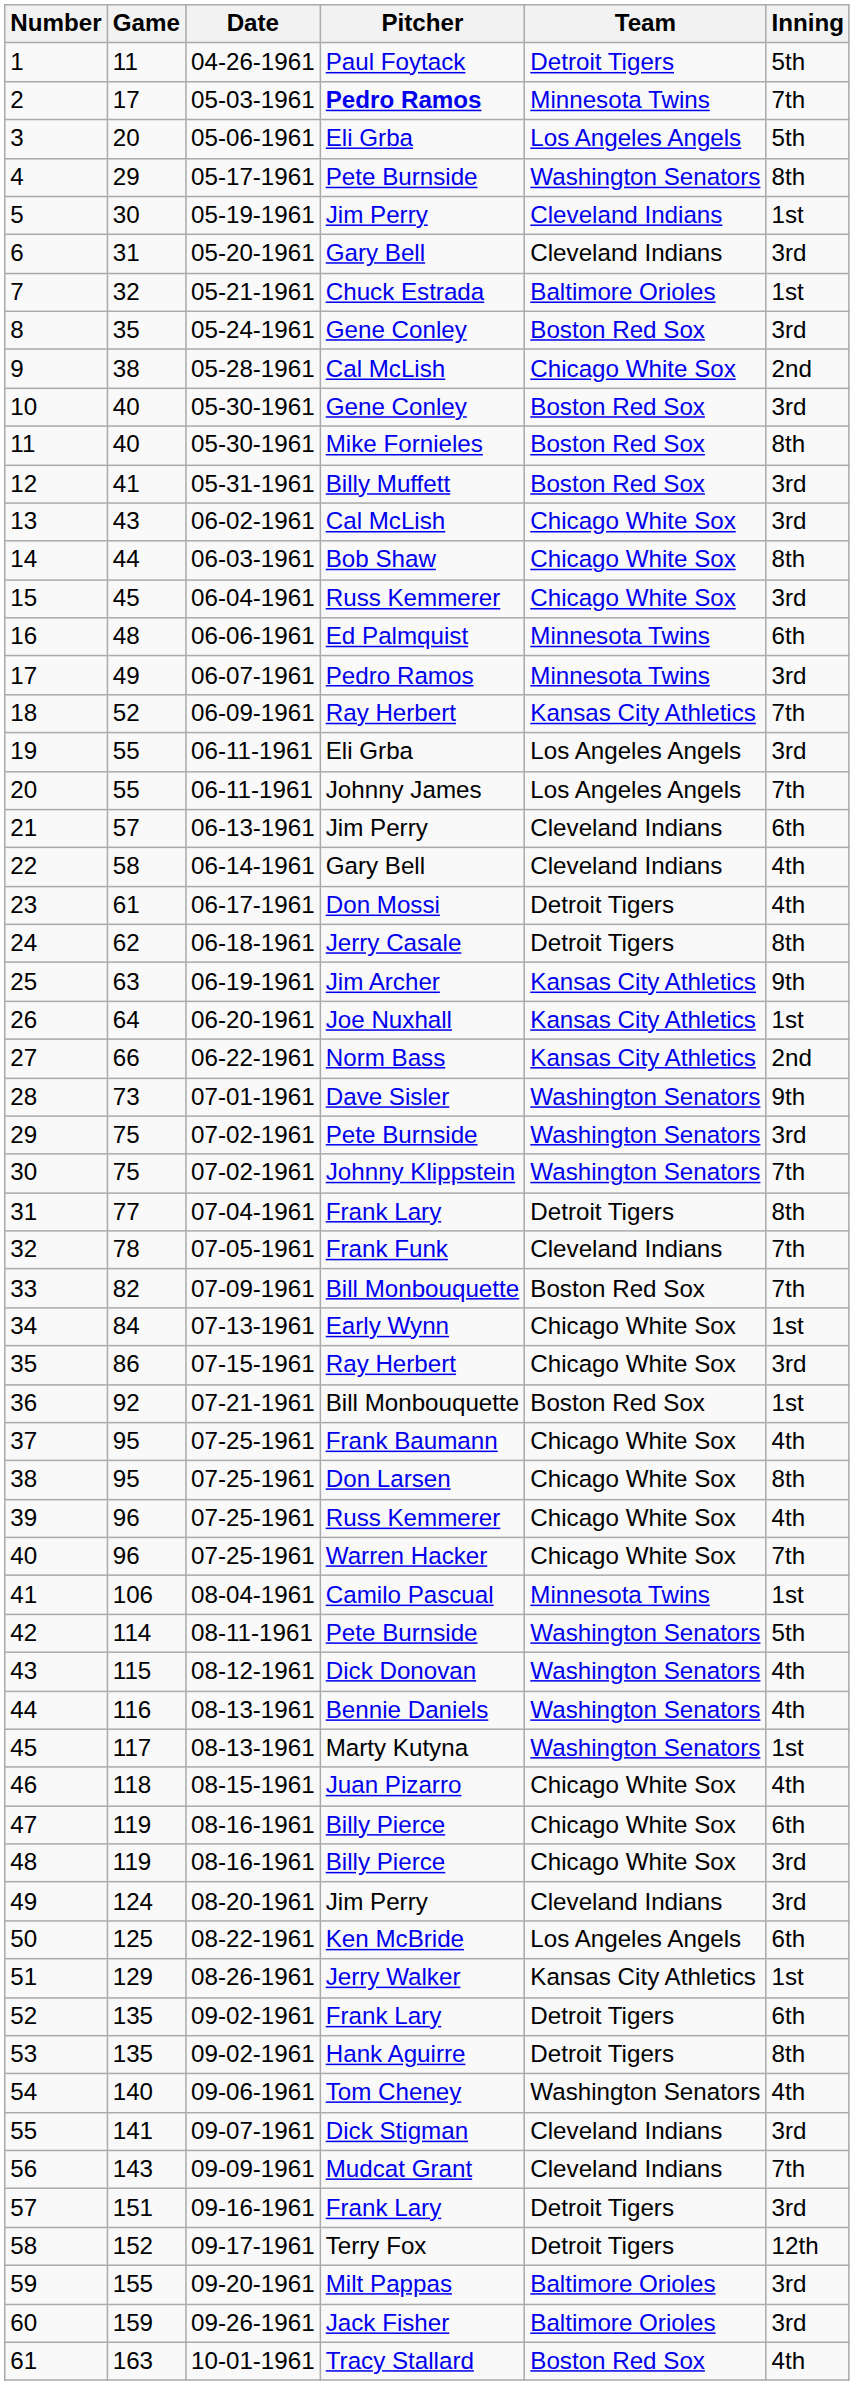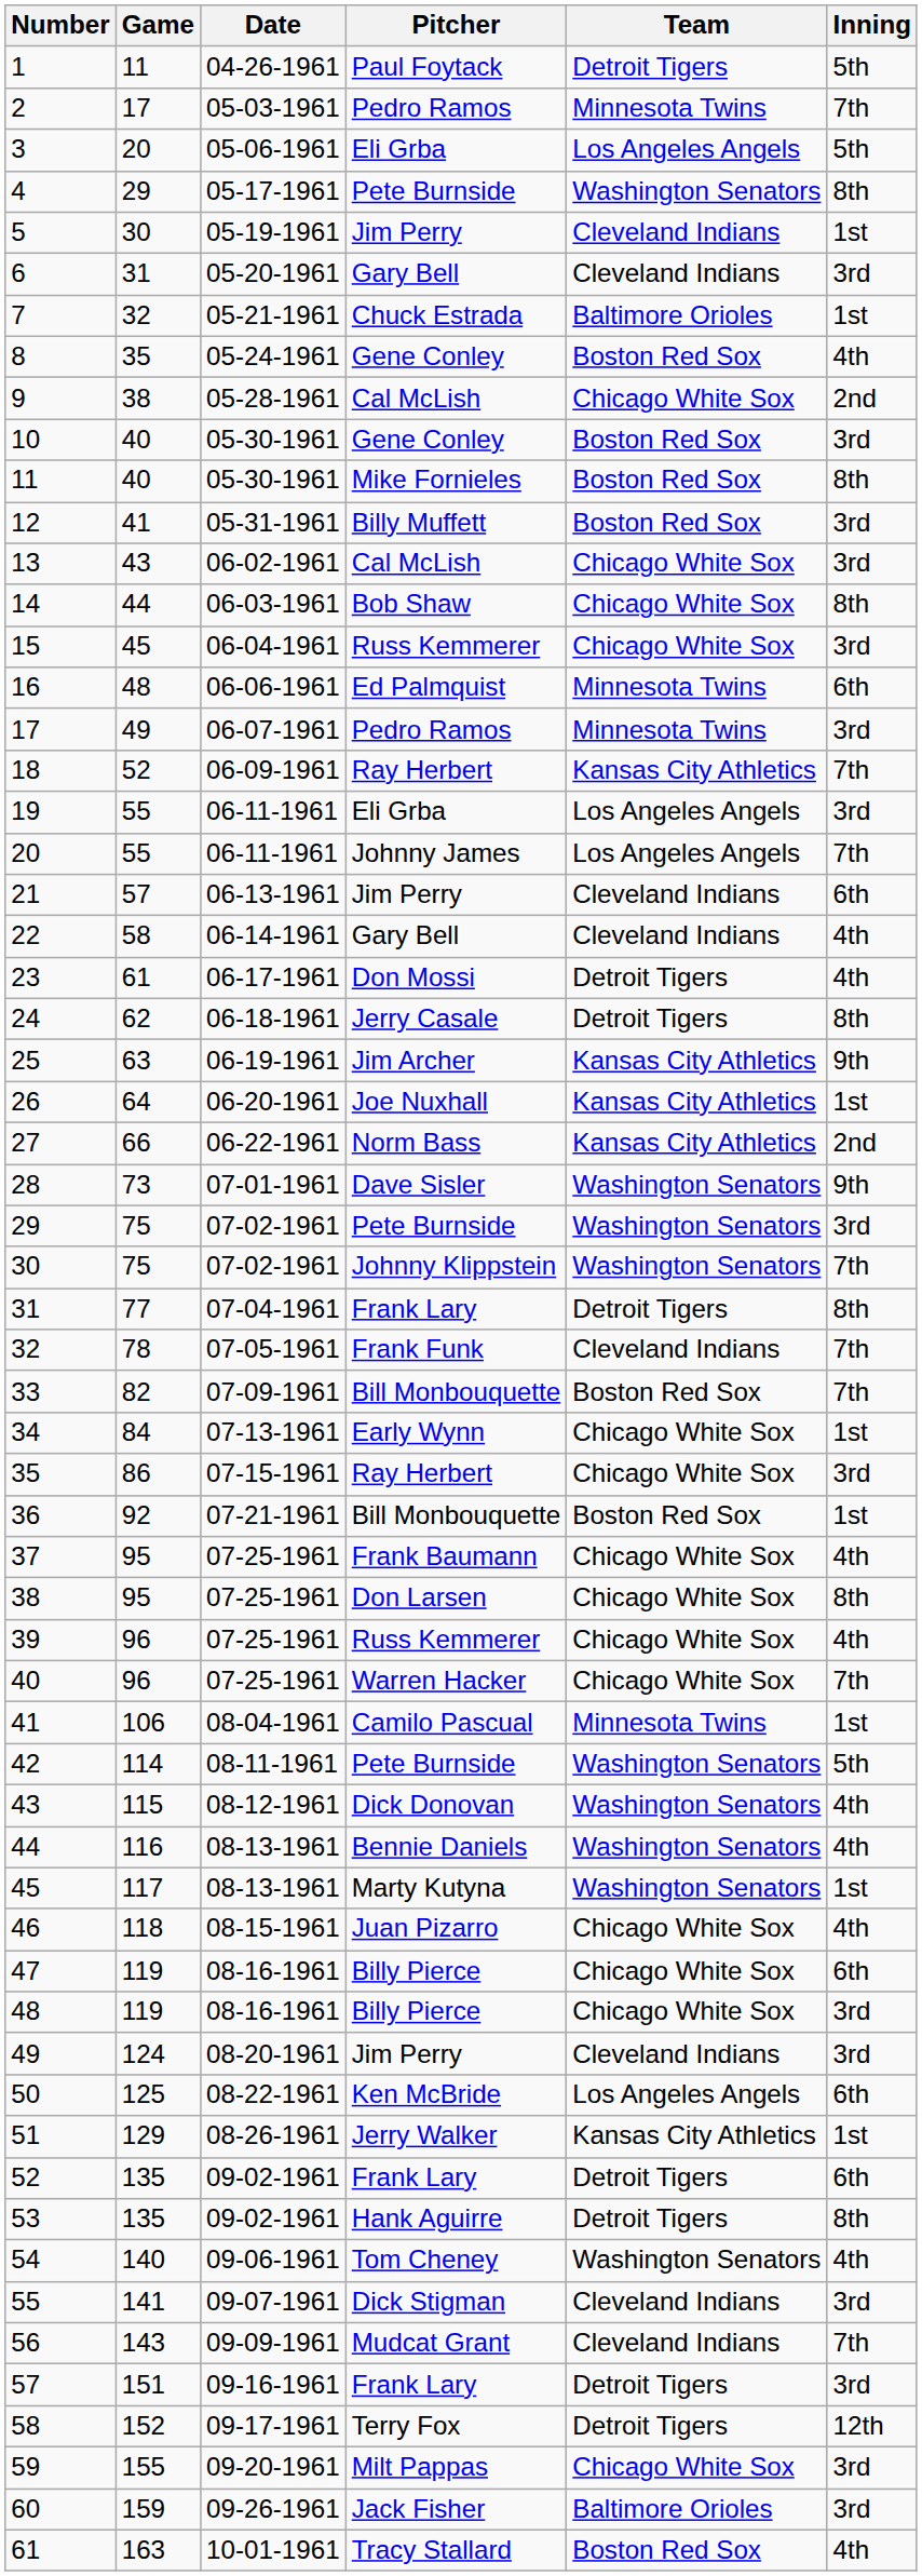 <table class="wikitable sortable">
 <tr>
 <th>Number</th>
 <th>Game</th>
 <th>Date</th>
 <th>Pitcher</th>
 <th>Team</th>
 <th>Inning</th>
 </tr>
 <tr>
 <td>1</td>
 <td>11</td>
 <td>04-26-1961</td>
 <td><a href='#'>Paul Foytack</a></td>
 <td><a href='#'>Detroit Tigers</a></td>
 <td>5th</td>
 </tr>
 <tr>
 <td>2</td>
 <td>17</td>
 <td>05-03-1961</td>
-<td><strong><a href='#'>Pedro Ramos</a></strong></td>
+<td><a href='#'>Pedro Ramos</a></td>
 <td><a href='#'>Minnesota Twins</a></td>
 <td>7th</td>
 </tr>
 <tr>
 <td>3</td>
 <td>20</td>
 <td>05-06-1961</td>
 <td><a href='#'>Eli Grba</a></td>
 <td><a href='#'>Los Angeles Angels</a></td>
 <td>5th</td>
 </tr>
 <tr>
 <td>4</td>
 <td>29</td>
 <td>05-17-1961</td>
 <td><a href='#'>Pete Burnside</a></td>
 <td><a href='#'>Washington Senators</a></td>
 <td>8th</td>
 </tr>
 <tr>
 <td>5</td>
 <td>30</td>
 <td>05-19-1961</td>
 <td><a href='#'>Jim Perry</a></td>
 <td><a href='#'>Cleveland Indians</a></td>
 <td>1st</td>
 </tr>
 <tr>
 <td>6</td>
 <td>31</td>
 <td>05-20-1961</td>
 <td><a href='#'>Gary Bell</a></td>
 <td>Cleveland Indians</td>
 <td>3rd</td>
 </tr>
 <tr>
 <td>7</td>
 <td>32</td>
 <td>05-21-1961</td>
 <td><a href='#'>Chuck Estrada</a></td>
 <td><a href='#'>Baltimore Orioles</a></td>
 <td>1st</td>
 </tr>
 <tr>
 <td>8</td>
 <td>35</td>
 <td>05-24-1961</td>
 <td><a href='#'>Gene Conley</a></td>
 <td><a href='#'>Boston Red Sox</a></td>
-<td>3rd</td>
+<td>4th</td>
 </tr>
 <tr>
 <td>9</td>
 <td>38</td>
 <td>05-28-1961</td>
 <td><a href='#'>Cal McLish</a></td>
 <td><a href='#'>Chicago White Sox</a></td>
 <td>2nd</td>
 </tr>
 <tr>
 <td>10</td>
 <td>40</td>
 <td>05-30-1961</td>
 <td><a href='#'>Gene Conley</a></td>
 <td><a href='#'>Boston Red Sox</a></td>
 <td>3rd</td>
 </tr>
 <tr>
 <td>11</td>
 <td>40</td>
 <td>05-30-1961</td>
 <td><a href='#'>Mike Fornieles</a></td>
 <td><a href='#'>Boston Red Sox</a></td>
 <td>8th</td>
 </tr>
 <tr>
 <td>12</td>
 <td>41</td>
 <td>05-31-1961</td>
 <td><a href='#'>Billy Muffett</a></td>
 <td><a href='#'>Boston Red Sox</a></td>
 <td>3rd</td>
 </tr>
 <tr>
 <td>13</td>
 <td>43</td>
 <td>06-02-1961</td>
 <td><a href='#'>Cal McLish</a></td>
 <td><a href='#'>Chicago White Sox</a></td>
 <td>3rd</td>
 </tr>
 <tr>
 <td>14</td>
 <td>44</td>
 <td>06-03-1961</td>
 <td><a href='#'>Bob Shaw</a></td>
 <td><a href='#'>Chicago White Sox</a></td>
 <td>8th</td>
 </tr>
 <tr>
 <td>15</td>
 <td>45</td>
 <td>06-04-1961</td>
 <td><a href='#'>Russ Kemmerer</a></td>
 <td><a href='#'>Chicago White Sox</a></td>
 <td>3rd</td>
 </tr>
 <tr>
 <td>16</td>
 <td>48</td>
 <td>06-06-1961</td>
 <td><a href='#'>Ed Palmquist</a></td>
 <td><a href='#'>Minnesota Twins</a></td>
 <td>6th</td>
 </tr>
 <tr>
 <td>17</td>
 <td>49</td>
 <td>06-07-1961</td>
 <td><a href='#'>Pedro Ramos</a></td>
 <td><a href='#'>Minnesota Twins</a></td>
 <td>3rd</td>
 </tr>
 <tr>
 <td>18</td>
 <td>52</td>
 <td>06-09-1961</td>
 <td><a href='#'>Ray Herbert</a></td>
 <td><a href='#'>Kansas City Athletics</a></td>
 <td>7th</td>
 </tr>
 <tr>
 <td>19</td>
 <td>55</td>
 <td>06-11-1961</td>
 <td>Eli Grba</td>
 <td>Los Angeles Angels</td>
 <td>3rd</td>
 </tr>
 <tr>
 <td>20</td>
 <td>55</td>
 <td>06-11-1961</td>
 <td>Johnny James</td>
 <td>Los Angeles Angels</td>
 <td>7th</td>
 </tr>
 <tr>
 <td>21</td>
 <td>57</td>
 <td>06-13-1961</td>
 <td>Jim Perry</td>
 <td>Cleveland Indians</td>
 <td>6th</td>
 </tr>
 <tr>
 <td>22</td>
 <td>58</td>
 <td>06-14-1961</td>
 <td>Gary Bell</td>
 <td>Cleveland Indians</td>
 <td>4th</td>
 </tr>
 <tr>
 <td>23</td>
 <td>61</td>
 <td>06-17-1961</td>
 <td><a href='#'>Don Mossi</a></td>
 <td>Detroit Tigers</td>
 <td>4th</td>
 </tr>
 <tr>
 <td>24</td>
 <td>62</td>
 <td>06-18-1961</td>
 <td><a href='#'>Jerry Casale</a></td>
 <td>Detroit Tigers</td>
 <td>8th</td>
 </tr>
 <tr>
 <td>25</td>
 <td>63</td>
 <td>06-19-1961</td>
 <td><a href='#'>Jim Archer</a></td>
 <td><a href='#'>Kansas City Athletics</a></td>
 <td>9th</td>
 </tr>
 <tr>
 <td>26</td>
 <td>64</td>
 <td>06-20-1961</td>
 <td><a href='#'>Joe Nuxhall</a></td>
 <td><a href='#'>Kansas City Athletics</a></td>
 <td>1st</td>
 </tr>
 <tr>
 <td>27</td>
 <td>66</td>
 <td>06-22-1961</td>
 <td><a href='#'>Norm Bass</a></td>
 <td><a href='#'>Kansas City Athletics</a></td>
 <td>2nd</td>
 </tr>
 <tr>
 <td>28</td>
 <td>73</td>
 <td>07-01-1961</td>
 <td><a href='#'>Dave Sisler</a></td>
 <td><a href='#'>Washington Senators</a></td>
 <td>9th</td>
 </tr>
 <tr>
 <td>29</td>
 <td>75</td>
 <td>07-02-1961</td>
 <td><a href='#'>Pete Burnside</a></td>
 <td><a href='#'>Washington Senators</a></td>
 <td>3rd</td>
 </tr>
 <tr>
 <td>30</td>
 <td>75</td>
 <td>07-02-1961</td>
 <td><a href='#'>Johnny Klippstein</a></td>
 <td><a href='#'>Washington Senators</a></td>
 <td>7th</td>
 </tr>
 <tr>
 <td>31</td>
 <td>77</td>
 <td>07-04-1961</td>
 <td><a href='#'>Frank Lary</a></td>
 <td>Detroit Tigers</td>
 <td>8th</td>
 </tr>
 <tr>
 <td>32</td>
 <td>78</td>
 <td>07-05-1961</td>
 <td><a href='#'>Frank Funk</a></td>
 <td>Cleveland Indians</td>
 <td>7th</td>
 </tr>
 <tr>
 <td>33</td>
 <td>82</td>
 <td>07-09-1961</td>
 <td><a href='#'>Bill Monbouquette</a></td>
 <td>Boston Red Sox</td>
 <td>7th</td>
 </tr>
 <tr>
 <td>34</td>
 <td>84</td>
 <td>07-13-1961</td>
 <td><a href='#'>Early Wynn</a></td>
 <td>Chicago White Sox</td>
 <td>1st</td>
 </tr>
 <tr>
 <td>35</td>
 <td>86</td>
 <td>07-15-1961</td>
 <td><a href='#'>Ray Herbert</a></td>
 <td>Chicago White Sox</td>
 <td>3rd</td>
 </tr>
 <tr>
 <td>36</td>
 <td>92</td>
 <td>07-21-1961</td>
 <td>Bill Monbouquette</td>
 <td>Boston Red Sox</td>
 <td>1st</td>
 </tr>
 <tr>
 <td>37</td>
 <td>95</td>
 <td>07-25-1961</td>
 <td><a href='#'>Frank Baumann</a></td>
 <td>Chicago White Sox</td>
 <td>4th</td>
 </tr>
 <tr>
 <td>38</td>
 <td>95</td>
 <td>07-25-1961</td>
 <td><a href='#'>Don Larsen</a></td>
 <td>Chicago White Sox</td>
 <td>8th</td>
 </tr>
 <tr>
 <td>39</td>
 <td>96</td>
 <td>07-25-1961</td>
 <td><a href='#'>Russ Kemmerer</a></td>
 <td>Chicago White Sox</td>
 <td>4th</td>
 </tr>
 <tr>
 <td>40</td>
 <td>96</td>
 <td>07-25-1961</td>
 <td><a href='#'>Warren Hacker</a></td>
 <td>Chicago White Sox</td>
 <td>7th</td>
 </tr>
 <tr>
 <td>41</td>
 <td>106</td>
 <td>08-04-1961</td>
 <td><a href='#'>Camilo Pascual</a></td>
 <td><a href='#'>Minnesota Twins</a></td>
 <td>1st</td>
 </tr>
 <tr>
 <td>42</td>
 <td>114</td>
 <td>08-11-1961</td>
 <td><a href='#'>Pete Burnside</a></td>
 <td><a href='#'>Washington Senators</a></td>
 <td>5th</td>
 </tr>
 <tr>
 <td>43</td>
 <td>115</td>
 <td>08-12-1961</td>
 <td><a href='#'>Dick Donovan</a></td>
 <td><a href='#'>Washington Senators</a></td>
 <td>4th</td>
 </tr>
 <tr>
 <td>44</td>
 <td>116</td>
 <td>08-13-1961</td>
 <td><a href='#'>Bennie Daniels</a></td>
 <td><a href='#'>Washington Senators</a></td>
 <td>4th</td>
 </tr>
 <tr>
 <td>45</td>
 <td>117</td>
 <td>08-13-1961</td>
 <td>Marty Kutyna</td>
 <td><a href='#'>Washington Senators</a></td>
 <td>1st</td>
 </tr>
 <tr>
 <td>46</td>
 <td>118</td>
 <td>08-15-1961</td>
 <td><a href='#'>Juan Pizarro</a></td>
 <td>Chicago White Sox</td>
 <td>4th</td>
 </tr>
 <tr>
 <td>47</td>
 <td>119</td>
 <td>08-16-1961</td>
 <td><a href='#'>Billy Pierce</a></td>
 <td>Chicago White Sox</td>
 <td>6th</td>
 </tr>
 <tr>
 <td>48</td>
 <td>119</td>
 <td>08-16-1961</td>
 <td><a href='#'>Billy Pierce</a></td>
 <td>Chicago White Sox</td>
 <td>3rd</td>
 </tr>
 <tr>
 <td>49</td>
 <td>124</td>
 <td>08-20-1961</td>
 <td>Jim Perry</td>
 <td>Cleveland Indians</td>
 <td>3rd</td>
 </tr>
 <tr>
 <td>50</td>
 <td>125</td>
 <td>08-22-1961</td>
 <td><a href='#'>Ken McBride</a></td>
 <td>Los Angeles Angels</td>
 <td>6th</td>
 </tr>
 <tr>
 <td>51</td>
 <td>129</td>
 <td>08-26-1961</td>
 <td><a href='#'>Jerry Walker</a></td>
 <td>Kansas City Athletics</td>
 <td>1st</td>
 </tr>
 <tr>
 <td>52</td>
 <td>135</td>
 <td>09-02-1961</td>
 <td><a href='#'>Frank Lary</a></td>
 <td>Detroit Tigers</td>
 <td>6th</td>
 </tr>
 <tr>
 <td>53</td>
 <td>135</td>
 <td>09-02-1961</td>
 <td><a href='#'>Hank Aguirre</a></td>
 <td>Detroit Tigers</td>
 <td>8th</td>
 </tr>
 <tr>
 <td>54</td>
 <td>140</td>
 <td>09-06-1961</td>
 <td><a href='#'>Tom Cheney</a></td>
 <td>Washington Senators</td>
 <td>4th</td>
 </tr>
 <tr>
 <td>55</td>
 <td>141</td>
 <td>09-07-1961</td>
 <td><a href='#'>Dick Stigman</a></td>
 <td>Cleveland Indians</td>
 <td>3rd</td>
 </tr>
 <tr>
 <td>56</td>
 <td>143</td>
 <td>09-09-1961</td>
 <td><a href='#'>Mudcat Grant</a></td>
 <td>Cleveland Indians</td>
 <td>7th</td>
 </tr>
 <tr>
 <td>57</td>
 <td>151</td>
 <td>09-16-1961</td>
 <td><a href='#'>Frank Lary</a></td>
 <td>Detroit Tigers</td>
 <td>3rd</td>
 </tr>
 <tr>
 <td>58</td>
 <td>152</td>
 <td>09-17-1961</td>
 <td>Terry Fox</td>
 <td>Detroit Tigers</td>
 <td>12th</td>
 </tr>
 <tr>
 <td>59</td>
 <td>155</td>
 <td>09-20-1961</td>
 <td><a href='#'>Milt Pappas</a></td>
-<td><a href='#'>Baltimore Orioles</a></td>
+<td><a href='#'>Chicago White Sox</a></td>
 <td>3rd</td>
 </tr>
 <tr>
 <td>60</td>
 <td>159</td>
 <td>09-26-1961</td>
 <td><a href='#'>Jack Fisher</a></td>
 <td><a href='#'>Baltimore Orioles</a></td>
 <td>3rd</td>
 </tr>
 <tr>
 <td>61</td>
 <td>163</td>
 <td>10-01-1961</td>
 <td><a href='#'>Tracy Stallard</a></td>
 <td><a href='#'>Boston Red Sox</a></td>
 <td>4th</td>
 </tr>
 </table>
